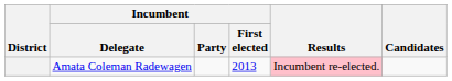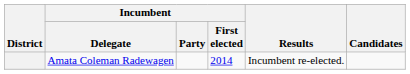 <table class="wikitable sortable">
 <tr valign=bottom>
 <th rowspan=2>District</th>
 <th colspan=3>Incumbent</th>
 <th rowspan=2>Results</th>
 <th rowspan=2 class="unsortable">Candidates</th>
 </tr>
 <tr valign=bottom>
 <th>Delegate</th>
 <th>Party</th>
 <th>First<br>elected</th>
 </tr>
 <tr>
 <th></th>
 <td><a href='#'>Amata Coleman Radewagen</a></td>
 <td></td>
-<td><a href='#'>2013</a></td>
-<td style="background: pink;">Incumbent re-elected.</td>
+<td><a href='#'>2014</a></td>
+<td>Incumbent re-elected.</td>
 <td nowrap></td>
 </tr>
 </table>
